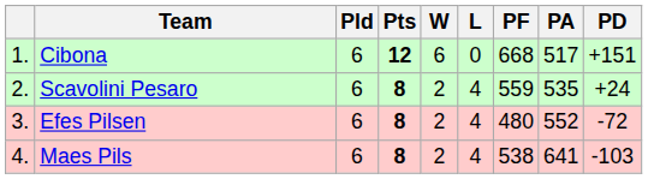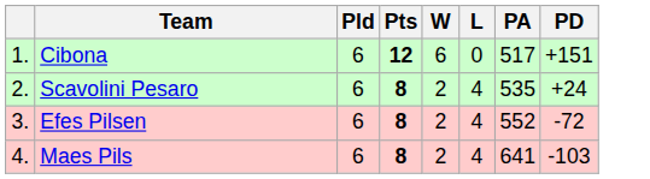 <table class="wikitable" style="text-align:center">
 <tr>
 <th width="15"></th>
 <th width="220">Team</th>
 <th width="20">Pld</th>
 <th width="20">Pts</th>
 <th width="20">W</th>
 <th width="20">L</th>
-<th width="20">PF</th>
 <th width="20">PA</th>
 <th width="20">PD</th>
 </tr>
 <tr style="background: #ccffcc;">
 <td>1.</td>
 <td align="left"> <a href='#'>Cibona</a></td>
 <td>6</td>
 <td><strong>12</strong></td>
 <td>6</td>
 <td>0</td>
-<td>668</td>
 <td>517</td>
 <td>+151</td>
 </tr>
 <tr style="background: #ccffcc;">
 <td>2.</td>
 <td align="left"> <a href='#'>Scavolini Pesaro</a></td>
 <td>6</td>
 <td><strong>8</strong></td>
 <td>2</td>
 <td>4</td>
-<td>559</td>
 <td>535</td>
 <td>+24</td>
 </tr>
 <tr style="background: #ffcccc;">
 <td>3.</td>
 <td align="left"> <a href='#'>Efes Pilsen</a></td>
 <td>6</td>
 <td><strong>8</strong></td>
 <td>2</td>
 <td>4</td>
-<td>480</td>
 <td>552</td>
 <td>-72</td>
 </tr>
 <tr style="background: #ffcccc;">
 <td>4.</td>
 <td align="left"> <a href='#'>Maes Pils</a></td>
 <td>6</td>
 <td><strong>8</strong></td>
 <td>2</td>
 <td>4</td>
-<td>538</td>
 <td>641</td>
 <td>-103</td>
 </tr>
 </table>
